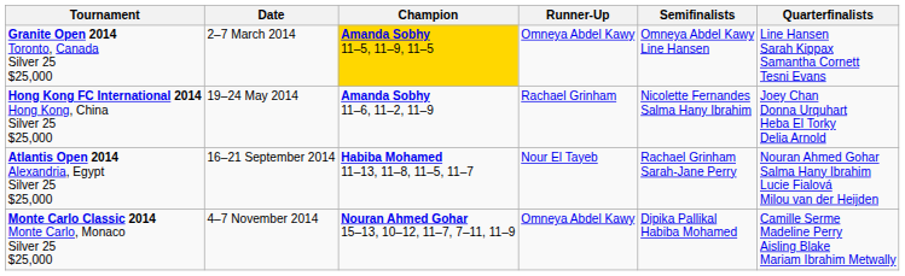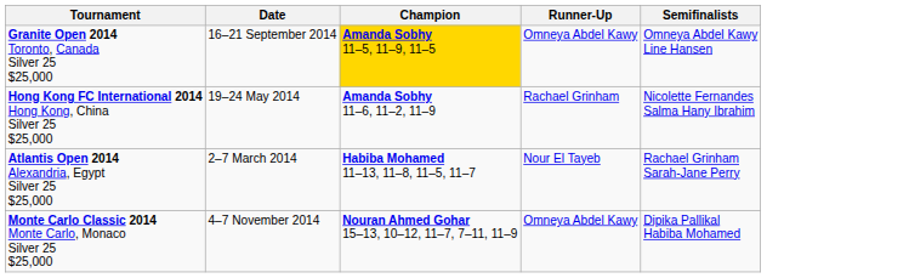 <table class="wikitable" style="font-size:88%">
 <tr>
 <th>Tournament</th>
 <th>Date</th>
 <th>Champion</th>
 <th>Runner-Up</th>
 <th>Semifinalists</th>
-<th>Quarterfinalists</th>
 </tr>
 <tr valign=top>
 <td><strong><a href='#'>Granite Open</a> 2014</strong><br> <a href='#'>Toronto</a>, <a href='#'>Canada</a><br>Silver 25<br>$25,000</td>
-<td>2–7 March 2014</td>
+<td>16–21 September 2014</td>
 <td style="background: gold;"> <strong><a href='#'>Amanda Sobhy</a></strong><br>11–5, 11–9, 11–5</td>
 <td> <a href='#'>Omneya Abdel Kawy</a></td>
 <td> <a href='#'>Omneya Abdel Kawy</a><br> <a href='#'>Line Hansen</a></td>
-<td> <a href='#'>Line Hansen</a><br> <a href='#'>Sarah Kippax</a><br> <a href='#'>Samantha Cornett</a><br> <a href='#'>Tesni Evans</a></td>
 </tr>
 <tr valign=top>
 <td><strong><a href='#'>Hong Kong FC International</a> 2014</strong><br> <a href='#'>Hong Kong</a>, China<br>Silver 25<br>$25,000</td>
 <td>19–24 May 2014</td>
 <td> <strong><a href='#'>Amanda Sobhy</a></strong><br>11–6, 11–2, 11–9</td>
 <td> <a href='#'>Rachael Grinham</a></td>
 <td> <a href='#'>Nicolette Fernandes</a><br> <a href='#'>Salma Hany Ibrahim</a></td>
-<td> <a href='#'>Joey Chan</a><br> <a href='#'>Donna Urquhart</a><br> <a href='#'>Heba El Torky</a><br> <a href='#'>Delia Arnold</a></td>
 </tr>
 <tr valign=top>
 <td><strong><a href='#'>Atlantis Open</a> 2014</strong><br> <a href='#'>Alexandria</a>, Egypt<br>Silver 25<br>$25,000</td>
-<td>16–21 September 2014</td>
+<td>2–7 March 2014</td>
 <td> <strong><a href='#'>Habiba Mohamed</a></strong><br>11–13, 11–8, 11–5, 11–7</td>
 <td> <a href='#'>Nour El Tayeb</a></td>
 <td> <a href='#'>Rachael Grinham</a><br> <a href='#'>Sarah-Jane Perry</a></td>
-<td> <a href='#'>Nouran Ahmed Gohar</a><br> <a href='#'>Salma Hany Ibrahim</a><br> <a href='#'>Lucie Fialová</a><br> <a href='#'>Milou van der Heijden</a></td>
 </tr>
 <tr valign=top>
 <td><strong><a href='#'>Monte Carlo Classic</a> 2014</strong><br> <a href='#'>Monte Carlo</a>, Monaco<br>Silver 25<br>$25,000</td>
 <td>4–7 November 2014</td>
 <td> <strong><a href='#'>Nouran Ahmed Gohar</a></strong><br>15–13, 10–12, 11–7, 7–11, 11–9</td>
 <td> <a href='#'>Omneya Abdel Kawy</a></td>
 <td> <a href='#'>Dipika Pallikal</a><br> <a href='#'>Habiba Mohamed</a></td>
-<td> <a href='#'>Camille Serme</a><br> <a href='#'>Madeline Perry</a><br> <a href='#'>Aisling Blake</a><br> <a href='#'>Mariam Ibrahim Metwally</a></td>
 </tr>
 </table>
